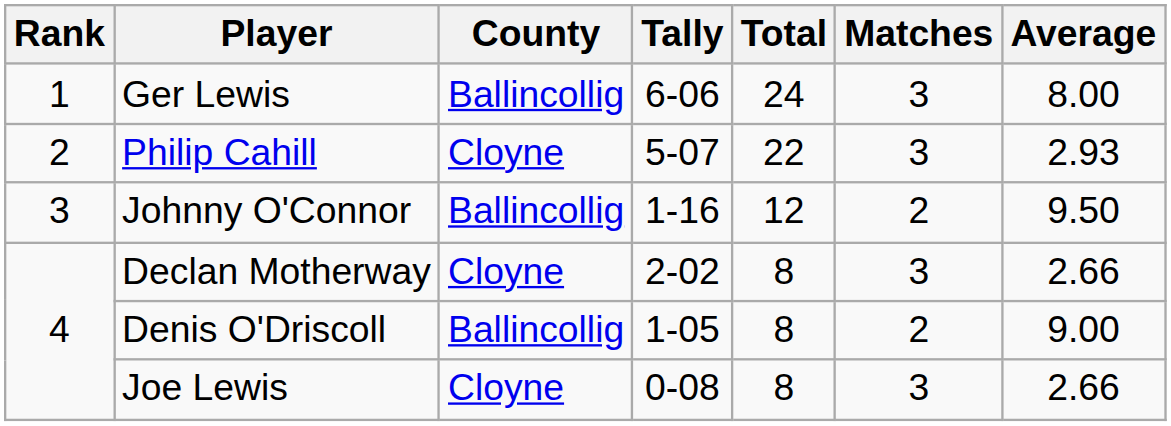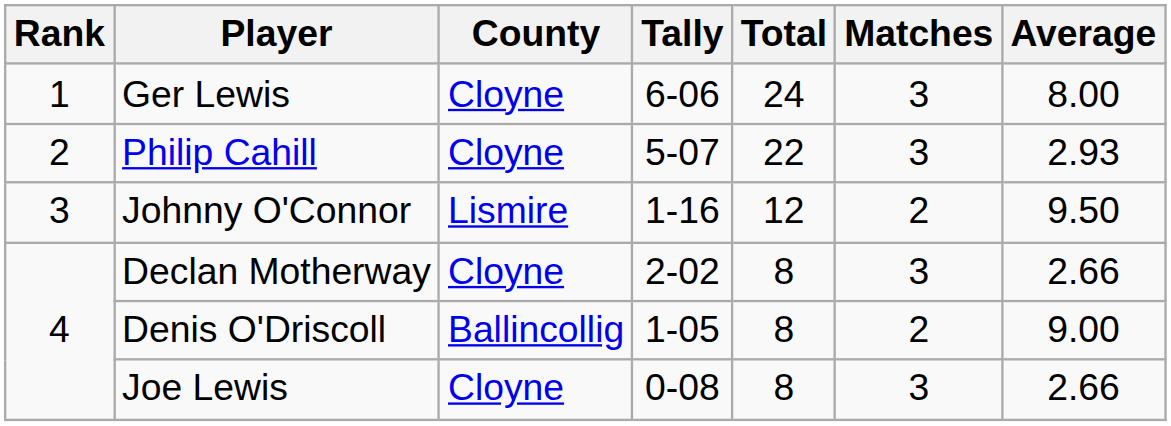 <table class="wikitable">
 <tr>
 <th>Rank</th>
 <th>Player</th>
 <th>County</th>
 <th>Tally</th>
 <th>Total</th>
 <th>Matches</th>
 <th>Average</th>
 </tr>
 <tr>
 <td rowspan=1 align=center>1</td>
 <td>Ger Lewis</td>
-<td><a href='#'>Ballincollig</a></td>
+<td><a href='#'>Cloyne</a></td>
 <td align=center>6-06</td>
 <td align=center>24</td>
 <td align=center>3</td>
 <td align=center>8.00</td>
 </tr>
 <tr>
 <td rowspan=1 align=center>2</td>
 <td><a href='#'>Philip Cahill</a></td>
 <td><a href='#'>Cloyne</a></td>
 <td align=center>5-07</td>
 <td align=center>22</td>
 <td align=center>3</td>
 <td align=center>2.93</td>
 </tr>
 <tr>
 <td rowspan=1 align=center>3</td>
 <td>Johnny O'Connor</td>
-<td><a href='#'>Ballincollig</a></td>
+<td><a href='#'>Lismire</a></td>
 <td align=center>1-16</td>
 <td align=center>12</td>
 <td align=center>2</td>
 <td align=center>9.50</td>
 </tr>
 <tr>
 <td rowspan=3 align=center>4</td>
 <td>Declan Motherway</td>
 <td><a href='#'>Cloyne</a></td>
 <td align=center>2-02</td>
 <td align=center>8</td>
 <td align=center>3</td>
 <td align=center>2.66</td>
 </tr>
 <tr>
 <td>Denis O'Driscoll</td>
 <td><a href='#'>Ballincollig</a></td>
 <td align=center>1-05</td>
 <td align=center>8</td>
 <td align=center>2</td>
 <td align=center>9.00</td>
 </tr>
 <tr>
 <td>Joe Lewis</td>
 <td><a href='#'>Cloyne</a></td>
 <td align=center>0-08</td>
 <td align=center>8</td>
 <td align=center>3</td>
 <td align=center>2.66</td>
 </tr>
 </table>
